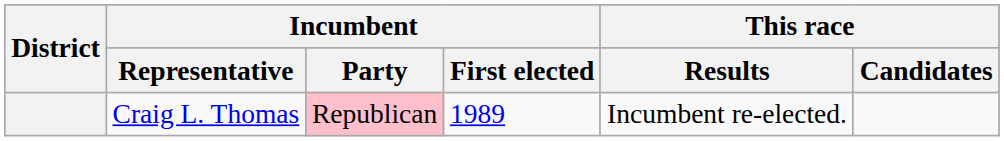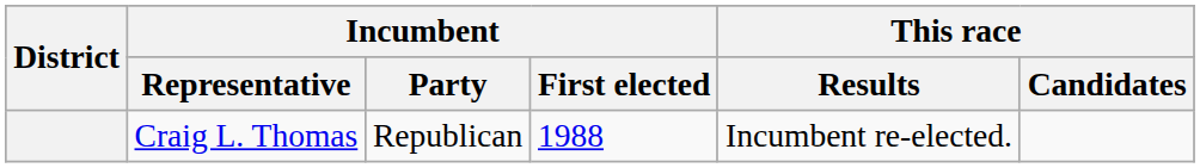 <table class=wikitable>
 <tr>
 <th rowspan=2>District</th>
 <th colspan=3>Incumbent</th>
 <th colspan=2>This race</th>
 </tr>
 <tr>
 <th>Representative</th>
 <th>Party</th>
 <th>First elected</th>
 <th>Results</th>
 <th>Candidates</th>
 </tr>
 <tr>
 <th></th>
 <td><a href='#'>Craig L. Thomas</a></td>
-<td style="background: pink;">Republican</td>
-<td><a href='#'>1989</a></td>
+<td>Republican</td>
+<td><a href='#'>1988</a></td>
 <td>Incumbent re-elected.</td>
 <td nowrap></td>
 </tr>
 </table>
